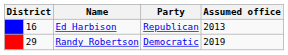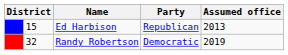 <table class=wikitable>
 <tr>
 <th colspan="2"  style="text-align:center; vertical-align:bottom;"><strong>District</strong></th>
 <th style="text-align:center; vertical-align:bottom;"><strong>Name</strong></th>
 <th style="text-align:center; vertical-align:bottom;"><strong>Party</strong></th>
 <th style="text-align:center; vertical-align:bottom;"><strong>Assumed office</strong></th>
 </tr>
 <tr>
 <td style="background:blue;"> </td>
-<td>16</td>
+<td>15</td>
 <td><a href='#'>Ed Harbison</a></td>
 <td><a href='#'>Republican</a></td>
 <td>2013</td>
 </tr>
 <tr>
 <td style="background:red;"> </td>
-<td>29</td>
+<td>32</td>
 <td><a href='#'>Randy Robertson</a></td>
 <td><a href='#'>Democratic</a></td>
 <td>2019</td>
 </tr>
 </table>
